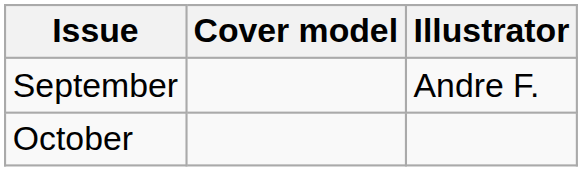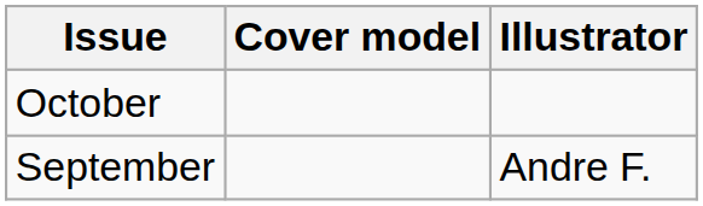 <table class="sortable wikitable">
 <tr>
 <th>Issue</th>
 <th>Cover model</th>
 <th>Illustrator</th>
 </tr>
 <tr>
+<td>October</td>
+<td></td>
+<td></td>
+</tr>
+<tr>
 <td>September</td>
 <td></td>
 <td>Andre F.</td>
 </tr>
-<tr>
-<td>October</td>
-<td></td>
-<td></td>
-</tr>
 </table>
